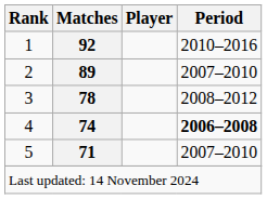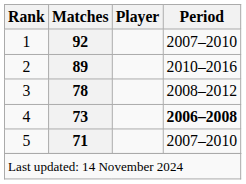 <table class="wikitable plainrowheaders sortable">
 <tr>
 <th scope=col>Rank</th>
 <th scope=col>Matches</th>
 <th scope=col>Player</th>
 <th scope=col>Period</th>
 </tr>
 <tr>
 <td align=center>1</td>
 <th scope=row style="text-align:center;">92</th>
 <td></td>
-<td>2010–2016</td>
+<td>2007–2010</td>
 </tr>
 <tr>
 <td align=center>2</td>
 <th scope=row style=text-align:center;>89</th>
 <td></td>
-<td>2007–2010</td>
+<td>2010–2016</td>
 </tr>
 <tr>
 <td align=center>3</td>
 <th scope=row style=text-align:center;>78</th>
 <td></td>
 <td>2008–2012</td>
 </tr>
 <tr>
 <td align=center>4</td>
-<th scope=row style=text-align:center;>74</th>
+<th scope=row style=text-align:center;>73</th>
 <td></td>
 <td><strong>2006–2008</strong></td>
 </tr>
 <tr>
 <td align=center>5</td>
 <th scope=row style=text-align:center;>71</th>
 <td></td>
 <td>2007–2010</td>
 </tr>
 <tr>
 </tr>
 <tr class=sortbottom>
 <td colspan=4><small>Last updated: 14 November 2024</small></td>
 </tr>
 </table>
